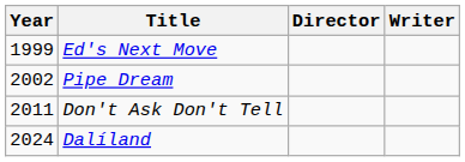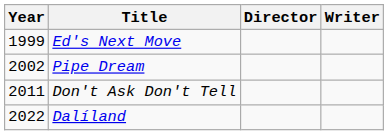 <table class="wikitable">
 <tr>
 <th>Year</th>
 <th>Title</th>
 <th>Director</th>
 <th>Writer</th>
 </tr>
 <tr>
 <td>1999</td>
 <td><em><a href='#'>Ed's Next Move</a></em></td>
 <td></td>
 <td></td>
 </tr>
 <tr>
 <td>2002</td>
 <td><a href='#'><em>Pipe Dream</em></a></td>
 <td></td>
 <td></td>
 </tr>
 <tr>
 <td>2011</td>
 <td><em>Don't Ask Don't Tell</em></td>
 <td></td>
 <td></td>
 </tr>
 <tr>
-<td>2024</td>
+<td>2022</td>
 <td><em><a href='#'>Dalíland</a></em></td>
 <td></td>
 <td></td>
 </tr>
 </table>
